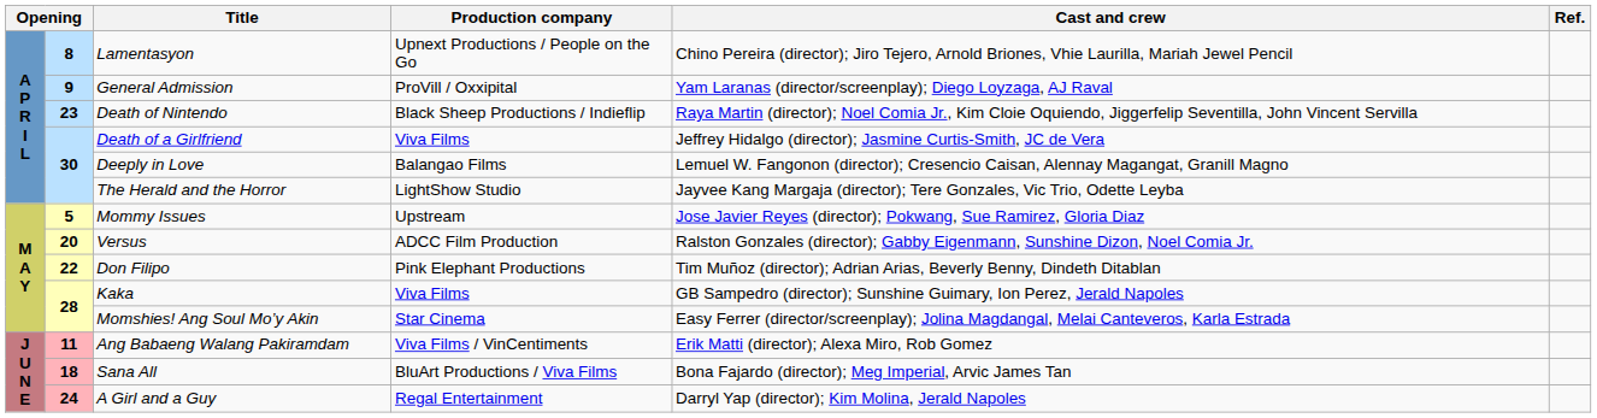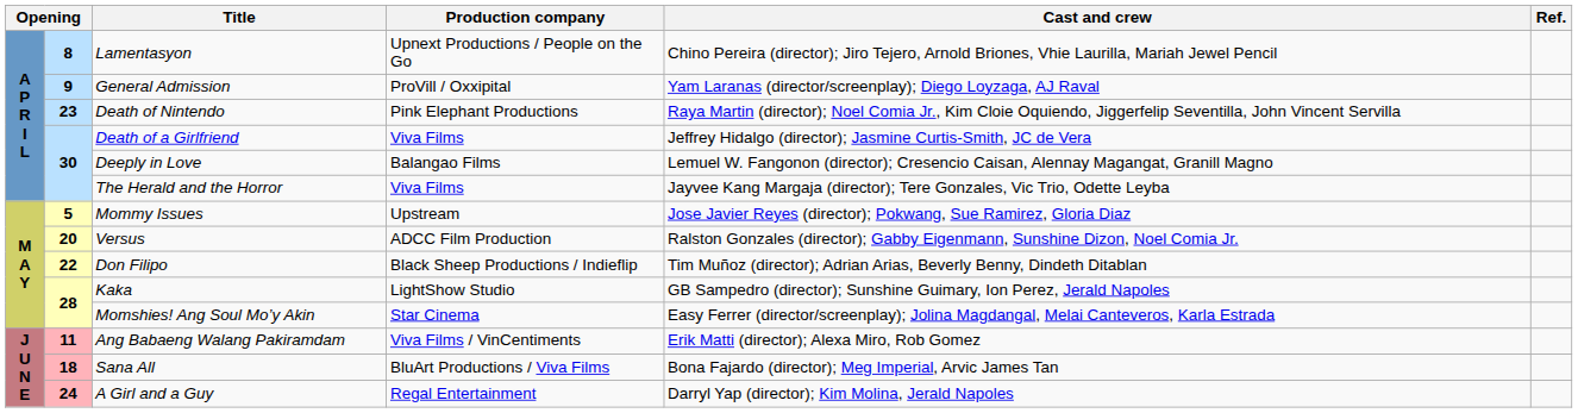 <table class="wikitable sortable">
 <tr style="background:; text-align:center;">
 <th colspan="2" style="width:05%">Opening</th>
 <th style="width:17%">Title</th>
 <th style="width:16%">Production company</th>
 <th style="width:50%">Cast and crew</th>
 <th style="width:02%">Ref.</th>
 </tr>
 <tr>
 <th rowspan="6" style="text-align:center; background:#6698c6">A<br>P<br>R<br>I<br>L</th>
 <td style="text-align:center; background:#bae1ff"><strong>8</strong></td>
 <td><em>Lamentasyon</em></td>
 <td>Upnext Productions / People on the Go</td>
 <td>Chino Pereira (director); Jiro Tejero, Arnold Briones, Vhie Laurilla, Mariah Jewel Pencil</td>
 <td></td>
 </tr>
 <tr>
 <td style="text-align:center; background:#bae1ff"><strong>9</strong></td>
 <td><em>General Admission</em></td>
 <td>ProVill / Oxxipital</td>
 <td><a href='#'>Yam Laranas</a> (director/screenplay); <a href='#'>Diego Loyzaga</a>, <a href='#'>AJ Raval</a></td>
 <td></td>
 </tr>
 <tr>
 <td style="text-align:center; background:#bae1ff"><strong>23</strong></td>
 <td><em>Death of Nintendo</em></td>
-<td>Black Sheep Productions / Indieflip</td>
+<td>Pink Elephant Productions</td>
 <td><a href='#'>Raya Martin</a> (director); <a href='#'>Noel Comia Jr.</a>, Kim Cloie Oquiendo, Jiggerfelip Seventilla, John Vincent Servilla</td>
 <td></td>
 </tr>
 <tr>
 <td rowspan="3" style="text-align:center; background:#bae1ff"><strong>30</strong></td>
 <td><em><a href='#'>Death of a Girlfriend</a></em></td>
 <td><a href='#'>Viva Films</a></td>
 <td>Jeffrey Hidalgo (director); <a href='#'>Jasmine Curtis-Smith</a>, <a href='#'>JC de Vera</a></td>
 <td></td>
 </tr>
 <tr>
 <td><em>Deeply in Love</em></td>
 <td>Balangao Films</td>
 <td>Lemuel W. Fangonon (director); Cresencio Caisan, Alennay Magangat, Granill Magno</td>
 <td></td>
 </tr>
 <tr>
 <td><em>The Herald and the Horror</em></td>
-<td>LightShow Studio</td>
+<td><a href='#'>Viva Films</a></td>
 <td>Jayvee Kang Margaja (director); Tere Gonzales, Vic Trio, Odette Leyba</td>
 <td></td>
 </tr>
 <tr>
 <th rowspan="5" style="text-align:center; background:#d0d069">M<br>A<br>Y</th>
 <td style="text-align:center; background:#ffffba;"><strong>5</strong></td>
 <td><em>Mommy Issues</em></td>
 <td>Upstream</td>
 <td><a href='#'>Jose Javier Reyes</a> (director); <a href='#'>Pokwang</a>, <a href='#'>Sue Ramirez</a>, <a href='#'>Gloria Diaz</a></td>
 <td></td>
 </tr>
 <tr>
 <td style="text-align:center; background:#ffffba;"><strong>20</strong></td>
 <td><em>Versus</em></td>
 <td>ADCC Film Production</td>
 <td>Ralston Gonzales (director); <a href='#'>Gabby Eigenmann</a>, <a href='#'>Sunshine Dizon</a>, <a href='#'>Noel Comia Jr.</a></td>
 <td></td>
 </tr>
 <tr>
 <td style="text-align:center; background:#ffffba;"><strong>22</strong></td>
 <td><em>Don Filipo</em></td>
-<td>Pink Elephant Productions</td>
+<td>Black Sheep Productions / Indieflip</td>
 <td>Tim Muñoz (director); Adrian Arias, Beverly Benny, Dindeth Ditablan</td>
 <td></td>
 </tr>
 <tr>
 <td rowspan="2" style="text-align:center; background:#ffffba;"><strong>28</strong></td>
 <td><em>Kaka</em></td>
-<td><a href='#'>Viva Films</a></td>
+<td>LightShow Studio</td>
 <td>GB Sampedro (director); Sunshine Guimary, Ion Perez, <a href='#'>Jerald Napoles</a></td>
 <td></td>
 </tr>
 <tr>
 <td><em>Momshies! Ang Soul Mo’y Akin</em></td>
 <td><a href='#'>Star Cinema</a></td>
 <td>Easy Ferrer (director/screenplay); <a href='#'>Jolina Magdangal</a>, <a href='#'>Melai Canteveros</a>, <a href='#'>Karla Estrada</a></td>
 <td></td>
 </tr>
 <tr>
 <th rowspan="3" style="text-align:center; background:#c47a81">J<br>U<br>N<br>E</th>
 <td style="text-align:center; background:#ffb3ba;"><strong>11</strong></td>
 <td><em>Ang Babaeng Walang Pakiramdam</em></td>
 <td><a href='#'>Viva Films</a> / VinCentiments</td>
 <td><a href='#'>Erik Matti</a> (director); Alexa Miro, Rob Gomez</td>
 <td></td>
 </tr>
 <tr>
 <td style="text-align:center; background:#ffb3ba;"><strong>18</strong></td>
 <td><em>Sana All</em></td>
 <td>BluArt Productions / <a href='#'>Viva Films</a></td>
 <td>Bona Fajardo (director); <a href='#'>Meg Imperial</a>, Arvic James Tan</td>
 <td></td>
 </tr>
 <tr>
 <td style="text-align:center; background:#ffb3ba;"><strong>24</strong></td>
 <td><em>A Girl and a Guy</em></td>
 <td><a href='#'>Regal Entertainment</a></td>
 <td>Darryl Yap (director); <a href='#'>Kim Molina</a>, <a href='#'>Jerald Napoles</a></td>
 <td></td>
 </tr>
 </table>
